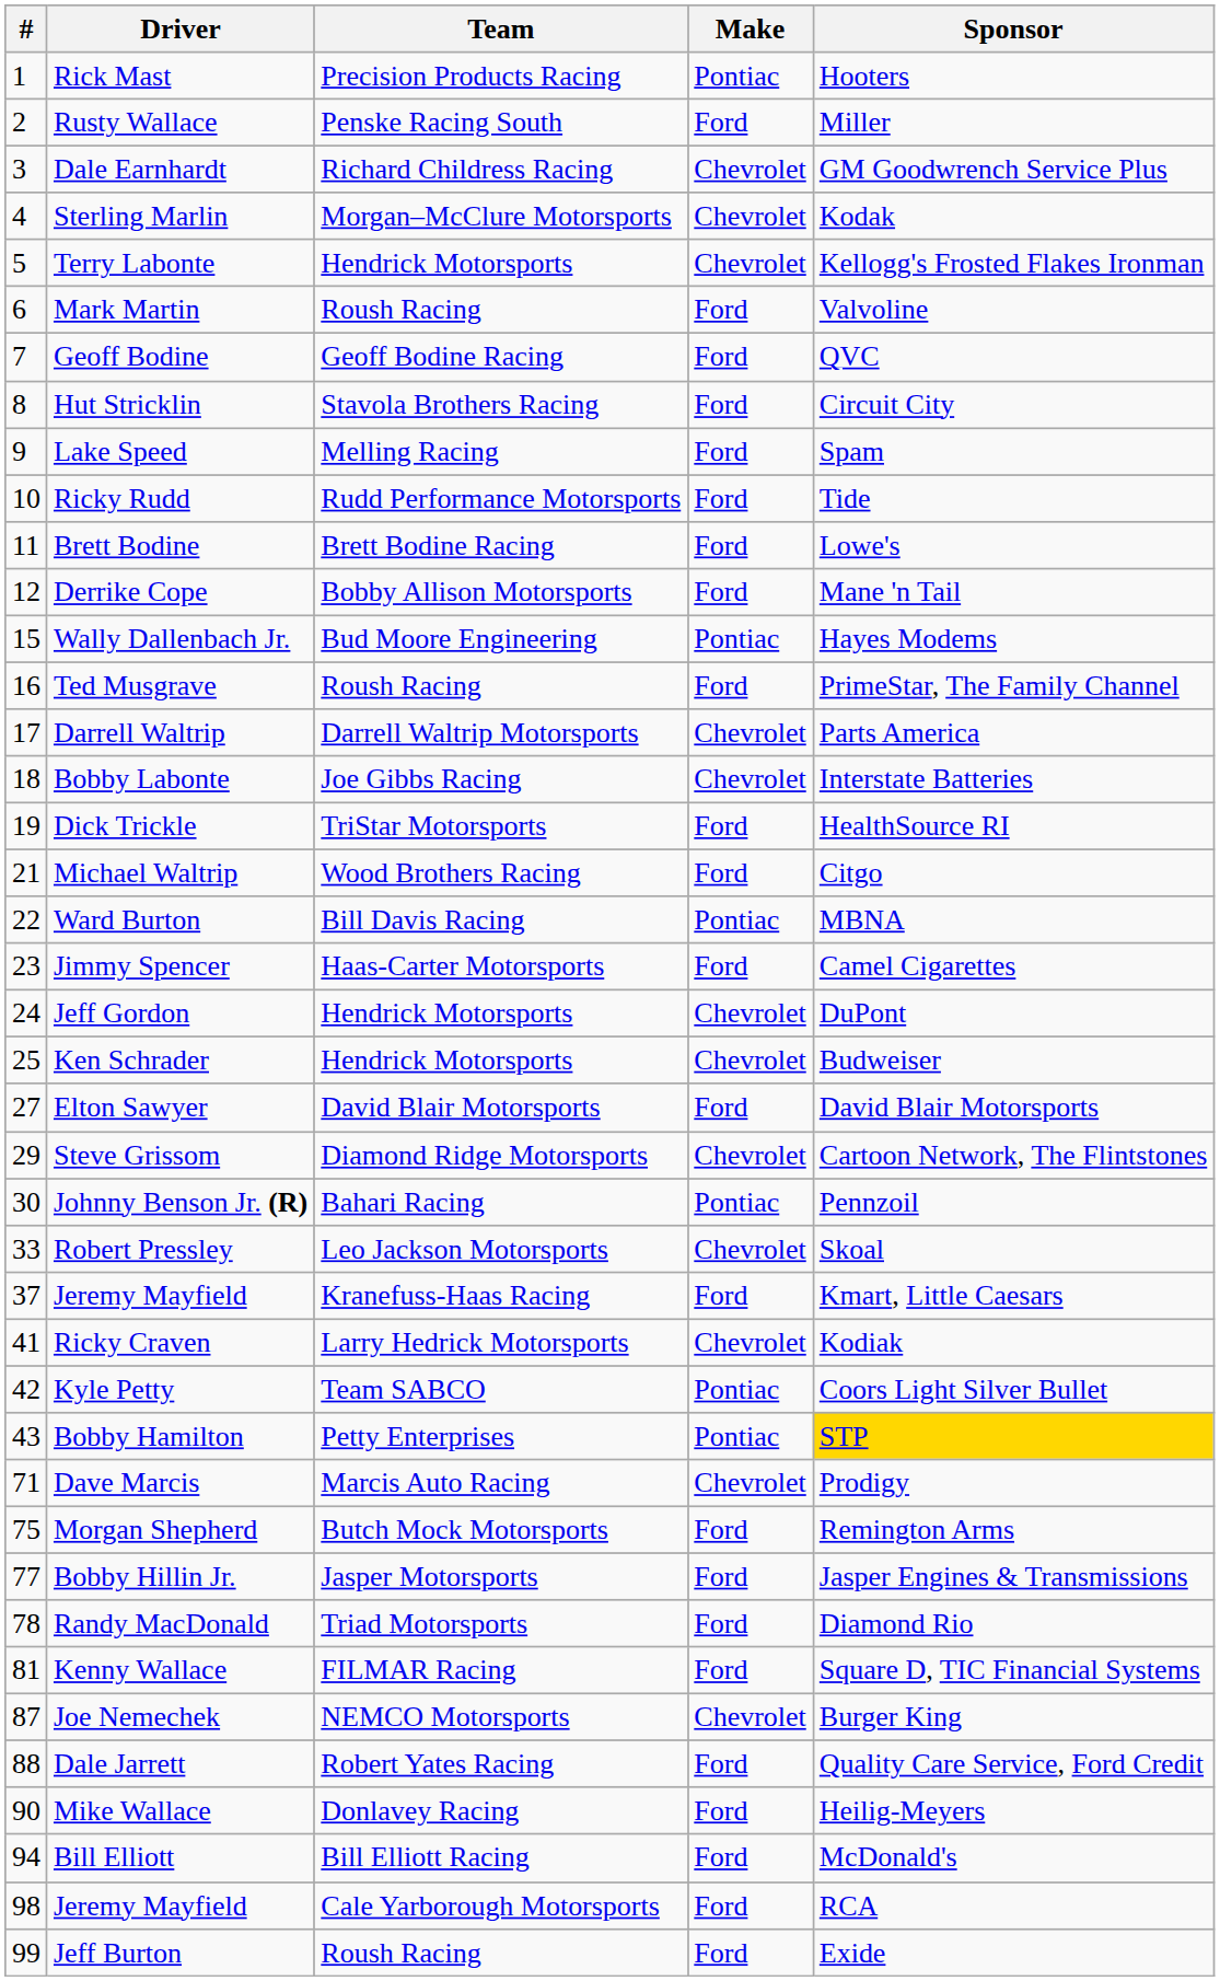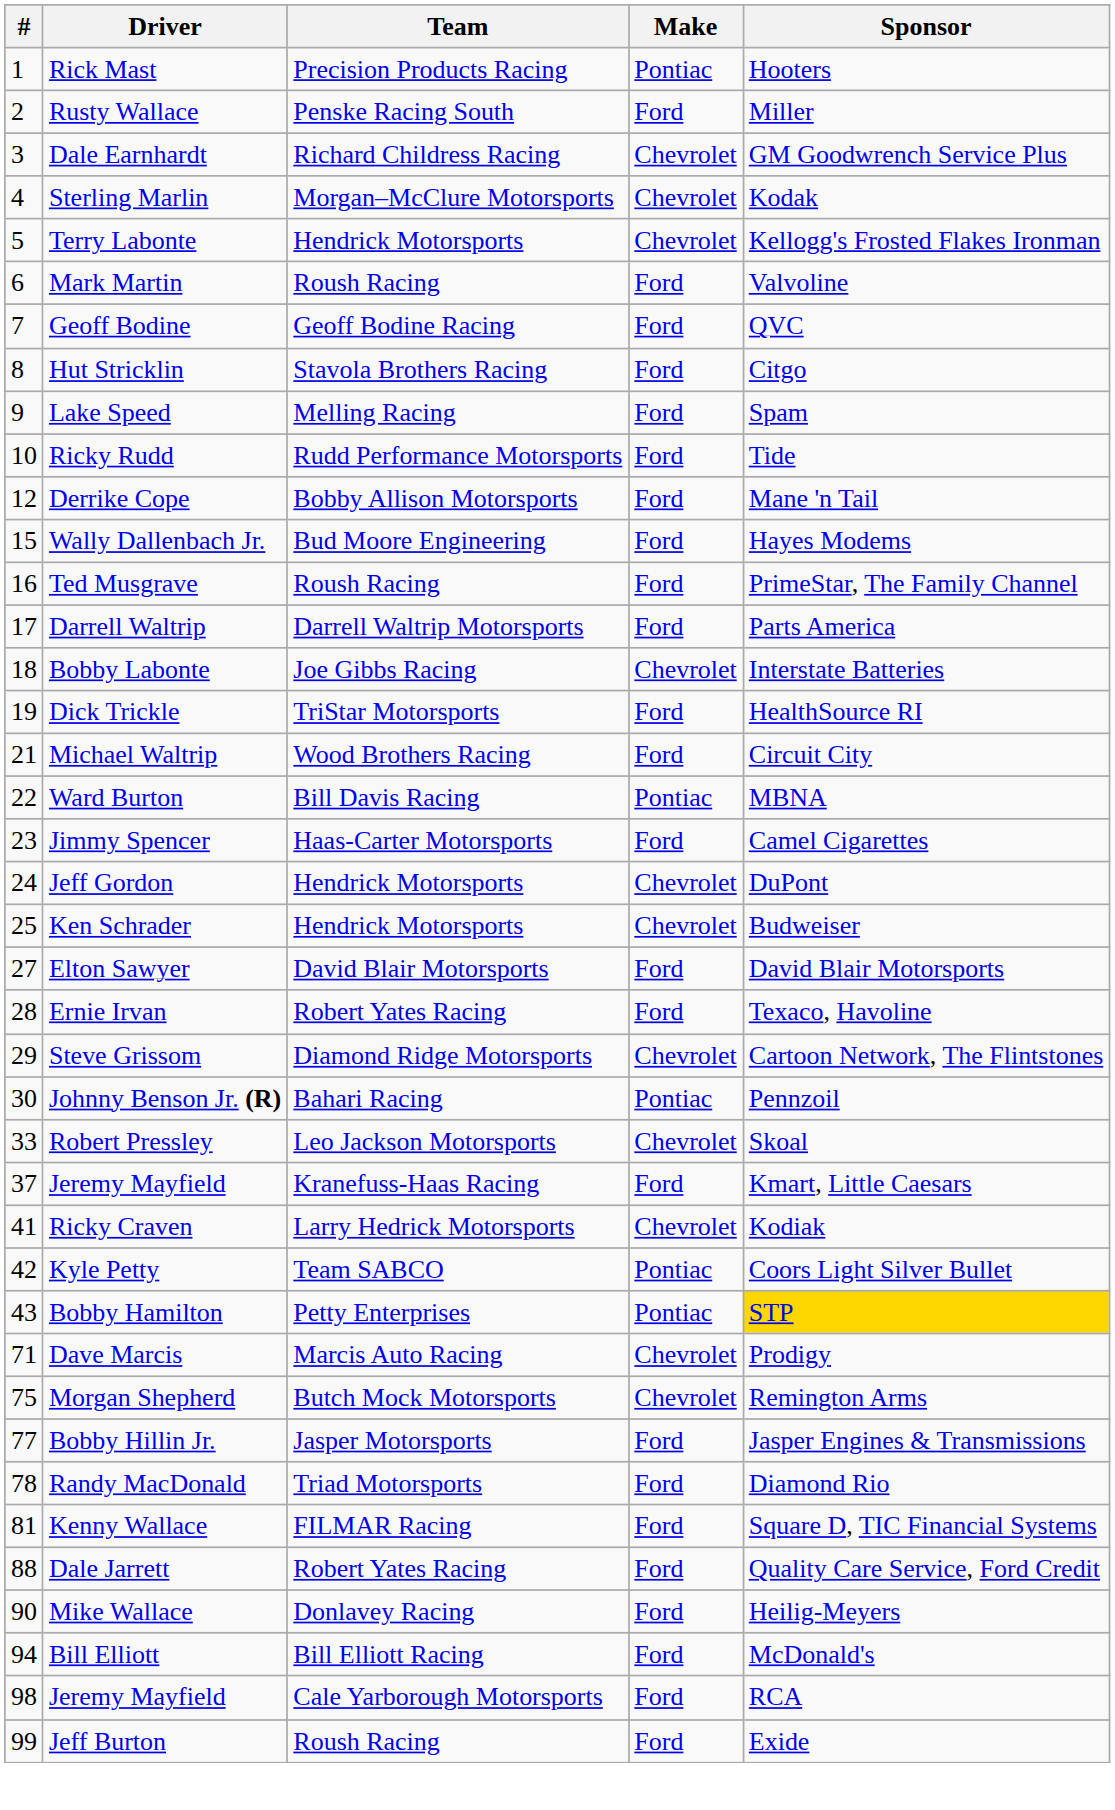 <table class="wikitable" style="font-size:95%">
 <tr>
 <th>#</th>
 <th>Driver</th>
 <th>Team</th>
 <th>Make</th>
 <th>Sponsor</th>
 </tr>
 <tr>
 <td>1</td>
 <td><a href='#'>Rick Mast</a></td>
 <td><a href='#'>Precision Products Racing</a></td>
 <td><a href='#'>Pontiac</a></td>
 <td><a href='#'>Hooters</a></td>
 </tr>
 <tr>
 <td>2</td>
 <td><a href='#'>Rusty Wallace</a></td>
 <td><a href='#'>Penske Racing South</a></td>
 <td><a href='#'>Ford</a></td>
 <td><a href='#'>Miller</a></td>
 </tr>
 <tr>
 <td>3</td>
 <td><a href='#'>Dale Earnhardt</a></td>
 <td><a href='#'>Richard Childress Racing</a></td>
 <td><a href='#'>Chevrolet</a></td>
 <td><a href='#'>GM Goodwrench Service Plus</a></td>
 </tr>
 <tr>
 <td>4</td>
 <td><a href='#'>Sterling Marlin</a></td>
 <td><a href='#'>Morgan–McClure Motorsports</a></td>
 <td><a href='#'>Chevrolet</a></td>
 <td><a href='#'>Kodak</a></td>
 </tr>
 <tr>
 <td>5</td>
 <td><a href='#'>Terry Labonte</a></td>
 <td><a href='#'>Hendrick Motorsports</a></td>
 <td><a href='#'>Chevrolet</a></td>
 <td><a href='#'>Kellogg's Frosted Flakes Ironman</a></td>
 </tr>
 <tr>
 <td>6</td>
 <td><a href='#'>Mark Martin</a></td>
 <td><a href='#'>Roush Racing</a></td>
 <td><a href='#'>Ford</a></td>
 <td><a href='#'>Valvoline</a></td>
 </tr>
 <tr>
 <td>7</td>
 <td><a href='#'>Geoff Bodine</a></td>
 <td><a href='#'>Geoff Bodine Racing</a></td>
 <td><a href='#'>Ford</a></td>
 <td><a href='#'>QVC</a></td>
 </tr>
 <tr>
 <td>8</td>
 <td><a href='#'>Hut Stricklin</a></td>
 <td><a href='#'>Stavola Brothers Racing</a></td>
 <td><a href='#'>Ford</a></td>
-<td><a href='#'>Circuit City</a></td>
+<td><a href='#'>Citgo</a></td>
 </tr>
 <tr>
 <td>9</td>
 <td><a href='#'>Lake Speed</a></td>
 <td><a href='#'>Melling Racing</a></td>
 <td><a href='#'>Ford</a></td>
 <td><a href='#'>Spam</a></td>
 </tr>
 <tr>
 <td>10</td>
 <td><a href='#'>Ricky Rudd</a></td>
 <td><a href='#'>Rudd Performance Motorsports</a></td>
 <td><a href='#'>Ford</a></td>
 <td><a href='#'>Tide</a></td>
 </tr>
 <tr>
-<td>11</td>
-<td><a href='#'>Brett Bodine</a></td>
-<td><a href='#'>Brett Bodine Racing</a></td>
-<td><a href='#'>Ford</a></td>
-<td><a href='#'>Lowe's</a></td>
-</tr>
-<tr>
 <td>12</td>
 <td><a href='#'>Derrike Cope</a></td>
 <td><a href='#'>Bobby Allison Motorsports</a></td>
 <td><a href='#'>Ford</a></td>
 <td><a href='#'>Mane 'n Tail</a></td>
 </tr>
 <tr>
 <td>15</td>
 <td><a href='#'>Wally Dallenbach Jr.</a></td>
 <td><a href='#'>Bud Moore Engineering</a></td>
-<td><a href='#'>Pontiac</a></td>
+<td><a href='#'>Ford</a></td>
 <td><a href='#'>Hayes Modems</a></td>
 </tr>
 <tr>
 <td>16</td>
 <td><a href='#'>Ted Musgrave</a></td>
 <td><a href='#'>Roush Racing</a></td>
 <td><a href='#'>Ford</a></td>
 <td><a href='#'>PrimeStar</a>, <a href='#'>The Family Channel</a></td>
 </tr>
 <tr>
 <td>17</td>
 <td><a href='#'>Darrell Waltrip</a></td>
 <td><a href='#'>Darrell Waltrip Motorsports</a></td>
-<td><a href='#'>Chevrolet</a></td>
+<td><a href='#'>Ford</a></td>
 <td><a href='#'>Parts America</a></td>
 </tr>
 <tr>
 <td>18</td>
 <td><a href='#'>Bobby Labonte</a></td>
 <td><a href='#'>Joe Gibbs Racing</a></td>
 <td><a href='#'>Chevrolet</a></td>
 <td><a href='#'>Interstate Batteries</a></td>
 </tr>
 <tr>
 <td>19</td>
 <td><a href='#'>Dick Trickle</a></td>
 <td><a href='#'>TriStar Motorsports</a></td>
 <td><a href='#'>Ford</a></td>
 <td><a href='#'>HealthSource RI</a></td>
 </tr>
 <tr>
 <td>21</td>
 <td><a href='#'>Michael Waltrip</a></td>
 <td><a href='#'>Wood Brothers Racing</a></td>
 <td><a href='#'>Ford</a></td>
-<td><a href='#'>Citgo</a></td>
+<td><a href='#'>Circuit City</a></td>
 </tr>
 <tr>
 <td>22</td>
 <td><a href='#'>Ward Burton</a></td>
 <td><a href='#'>Bill Davis Racing</a></td>
 <td><a href='#'>Pontiac</a></td>
 <td><a href='#'>MBNA</a></td>
 </tr>
 <tr>
 <td>23</td>
 <td><a href='#'>Jimmy Spencer</a></td>
 <td><a href='#'>Haas-Carter Motorsports</a></td>
 <td><a href='#'>Ford</a></td>
 <td><a href='#'>Camel Cigarettes</a></td>
 </tr>
 <tr>
 <td>24</td>
 <td><a href='#'>Jeff Gordon</a></td>
 <td><a href='#'>Hendrick Motorsports</a></td>
 <td><a href='#'>Chevrolet</a></td>
 <td><a href='#'>DuPont</a></td>
 </tr>
 <tr>
 <td>25</td>
 <td><a href='#'>Ken Schrader</a></td>
 <td><a href='#'>Hendrick Motorsports</a></td>
 <td><a href='#'>Chevrolet</a></td>
 <td><a href='#'>Budweiser</a></td>
 </tr>
 <tr>
 <td>27</td>
 <td><a href='#'>Elton Sawyer</a></td>
 <td><a href='#'>David Blair Motorsports</a></td>
 <td><a href='#'>Ford</a></td>
 <td><a href='#'>David Blair Motorsports</a></td>
+</tr>
+<tr>
+<td>28</td>
+<td><a href='#'>Ernie Irvan</a></td>
+<td><a href='#'>Robert Yates Racing</a></td>
+<td><a href='#'>Ford</a></td>
+<td><a href='#'>Texaco</a>, <a href='#'>Havoline</a></td>
 </tr>
 <tr>
 <td>29</td>
 <td><a href='#'>Steve Grissom</a></td>
 <td><a href='#'>Diamond Ridge Motorsports</a></td>
 <td><a href='#'>Chevrolet</a></td>
 <td><a href='#'>Cartoon Network</a>, <a href='#'>The Flintstones</a></td>
 </tr>
 <tr>
 <td>30</td>
 <td><a href='#'>Johnny Benson Jr.</a> <strong>(R)</strong></td>
 <td><a href='#'>Bahari Racing</a></td>
 <td><a href='#'>Pontiac</a></td>
 <td><a href='#'>Pennzoil</a></td>
 </tr>
 <tr>
 <td>33</td>
 <td><a href='#'>Robert Pressley</a></td>
 <td><a href='#'>Leo Jackson Motorsports</a></td>
 <td><a href='#'>Chevrolet</a></td>
 <td><a href='#'>Skoal</a></td>
 </tr>
 <tr>
 <td>37</td>
 <td><a href='#'>Jeremy Mayfield</a></td>
 <td><a href='#'>Kranefuss-Haas Racing</a></td>
 <td><a href='#'>Ford</a></td>
 <td><a href='#'>Kmart</a>, <a href='#'>Little Caesars</a></td>
 </tr>
 <tr>
 <td>41</td>
 <td><a href='#'>Ricky Craven</a></td>
 <td><a href='#'>Larry Hedrick Motorsports</a></td>
 <td><a href='#'>Chevrolet</a></td>
 <td><a href='#'>Kodiak</a></td>
 </tr>
 <tr>
 <td>42</td>
 <td><a href='#'>Kyle Petty</a></td>
 <td><a href='#'>Team SABCO</a></td>
 <td><a href='#'>Pontiac</a></td>
 <td><a href='#'>Coors Light Silver Bullet</a></td>
 </tr>
 <tr>
 <td>43</td>
 <td><a href='#'>Bobby Hamilton</a></td>
 <td><a href='#'>Petty Enterprises</a></td>
 <td><a href='#'>Pontiac</a></td>
 <td style="background: gold;"><a href='#'>STP</a></td>
 </tr>
 <tr>
 <td>71</td>
 <td><a href='#'>Dave Marcis</a></td>
 <td><a href='#'>Marcis Auto Racing</a></td>
 <td><a href='#'>Chevrolet</a></td>
 <td><a href='#'>Prodigy</a></td>
 </tr>
 <tr>
 <td>75</td>
 <td><a href='#'>Morgan Shepherd</a></td>
 <td><a href='#'>Butch Mock Motorsports</a></td>
-<td><a href='#'>Ford</a></td>
+<td><a href='#'>Chevrolet</a></td>
 <td><a href='#'>Remington Arms</a></td>
 </tr>
 <tr>
 <td>77</td>
 <td><a href='#'>Bobby Hillin Jr.</a></td>
 <td><a href='#'>Jasper Motorsports</a></td>
 <td><a href='#'>Ford</a></td>
 <td><a href='#'>Jasper Engines & Transmissions</a></td>
 </tr>
 <tr>
 <td>78</td>
 <td><a href='#'>Randy MacDonald</a></td>
 <td><a href='#'>Triad Motorsports</a></td>
 <td><a href='#'>Ford</a></td>
 <td><a href='#'>Diamond Rio</a></td>
 </tr>
 <tr>
 <td>81</td>
 <td><a href='#'>Kenny Wallace</a></td>
 <td><a href='#'>FILMAR Racing</a></td>
 <td><a href='#'>Ford</a></td>
 <td><a href='#'>Square D</a>, <a href='#'>TIC Financial Systems</a></td>
-</tr>
-<tr>
-<td>87</td>
-<td><a href='#'>Joe Nemechek</a></td>
-<td><a href='#'>NEMCO Motorsports</a></td>
-<td><a href='#'>Chevrolet</a></td>
-<td><a href='#'>Burger King</a></td>
 </tr>
 <tr>
 <td>88</td>
 <td><a href='#'>Dale Jarrett</a></td>
 <td><a href='#'>Robert Yates Racing</a></td>
 <td><a href='#'>Ford</a></td>
 <td><a href='#'>Quality Care Service</a>, <a href='#'>Ford Credit</a></td>
 </tr>
 <tr>
 <td>90</td>
 <td><a href='#'>Mike Wallace</a></td>
 <td><a href='#'>Donlavey Racing</a></td>
 <td><a href='#'>Ford</a></td>
 <td><a href='#'>Heilig-Meyers</a></td>
 </tr>
 <tr>
 <td>94</td>
 <td><a href='#'>Bill Elliott</a></td>
 <td><a href='#'>Bill Elliott Racing</a></td>
 <td><a href='#'>Ford</a></td>
 <td><a href='#'>McDonald's</a></td>
 </tr>
 <tr>
 <td>98</td>
 <td><a href='#'>Jeremy Mayfield</a></td>
 <td><a href='#'>Cale Yarborough Motorsports</a></td>
 <td><a href='#'>Ford</a></td>
 <td><a href='#'>RCA</a></td>
 </tr>
 <tr>
 <td>99</td>
 <td><a href='#'>Jeff Burton</a></td>
 <td><a href='#'>Roush Racing</a></td>
 <td><a href='#'>Ford</a></td>
 <td><a href='#'>Exide</a></td>
 </tr>
 </table>
